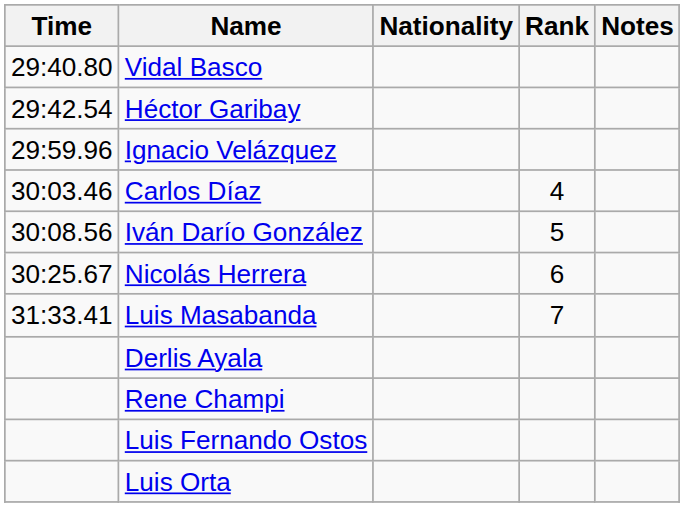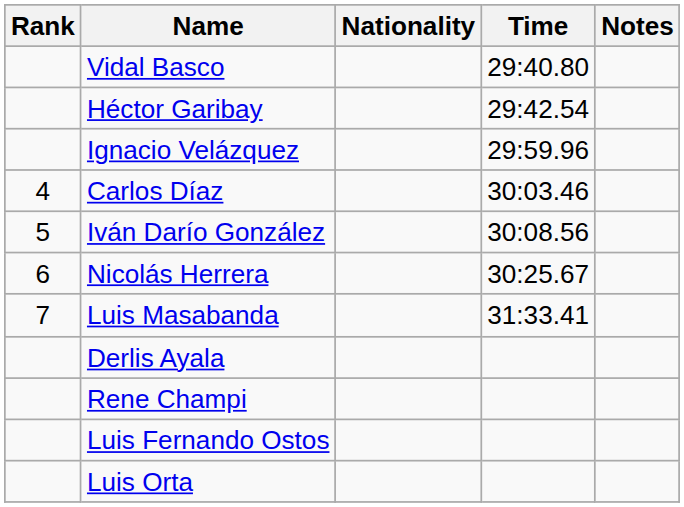 <table class="wikitable sortable" style="text-align:center;font-size:95%">
 <tr>
-<th>Time</th>
+<th>Rank</th>
 <th>Name</th>
 <th>Nationality</th>
-<th>Rank</th>
+<th>Time</th>
 <th>Notes</th>
 </tr>
 <tr>
-<td>29:40.80</td>
+<td></td>
 <td align=left><a href='#'>Vidal Basco</a></td>
 <td align=left></td>
-<td></td>
+<td>29:40.80</td>
 <td></td>
 </tr>
 <tr>
-<td>29:42.54</td>
+<td></td>
 <td align=left><a href='#'>Héctor Garibay</a></td>
 <td align=left></td>
-<td></td>
+<td>29:42.54</td>
 <td></td>
 </tr>
 <tr>
-<td>29:59.96</td>
+<td></td>
 <td align=left><a href='#'>Ignacio Velázquez</a></td>
 <td align=left></td>
-<td></td>
+<td>29:59.96</td>
 <td></td>
 </tr>
 <tr>
-<td>30:03.46</td>
+<td>4</td>
 <td align=left><a href='#'>Carlos Díaz</a></td>
 <td align=left></td>
-<td>4</td>
+<td>30:03.46</td>
 <td></td>
 </tr>
 <tr>
-<td>30:08.56</td>
+<td>5</td>
 <td align=left><a href='#'>Iván Darío González</a></td>
 <td align=left></td>
-<td>5</td>
+<td>30:08.56</td>
 <td></td>
 </tr>
 <tr>
-<td>30:25.67</td>
+<td>6</td>
 <td align=left><a href='#'>Nicolás Herrera</a></td>
 <td align=left></td>
-<td>6</td>
+<td>30:25.67</td>
 <td></td>
 </tr>
 <tr>
-<td>31:33.41</td>
+<td>7</td>
 <td align=left><a href='#'>Luis Masabanda</a></td>
 <td align=left></td>
-<td>7</td>
+<td>31:33.41</td>
 <td></td>
 </tr>
 <tr>
 <td></td>
 <td align=left><a href='#'>Derlis Ayala</a></td>
 <td align=left></td>
 <td></td>
 <td></td>
 </tr>
 <tr>
 <td></td>
 <td align=left><a href='#'>Rene Champi</a></td>
 <td align=left></td>
 <td></td>
 <td></td>
 </tr>
 <tr>
 <td></td>
 <td align=left><a href='#'>Luis Fernando Ostos</a></td>
 <td align=left></td>
 <td></td>
 <td></td>
 </tr>
 <tr>
 <td></td>
 <td align=left><a href='#'>Luis Orta</a></td>
 <td align=left></td>
 <td></td>
 <td></td>
 </tr>
 </table>
